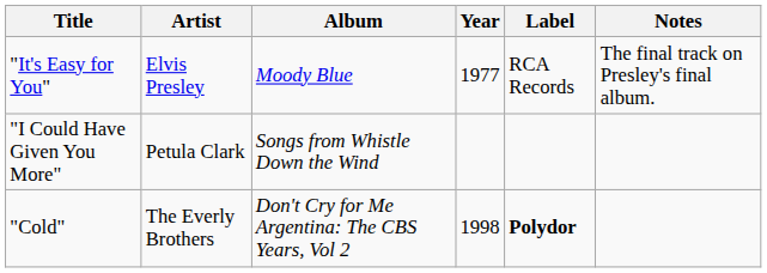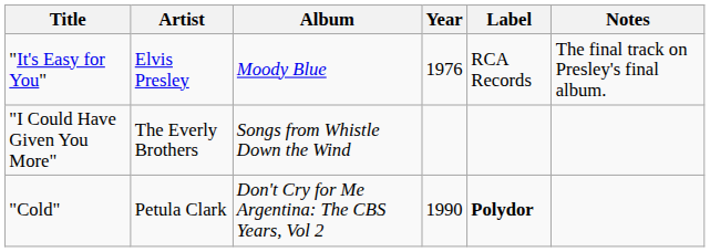 <table class="wikitable">
 <tr>
 <th>Title</th>
 <th>Artist</th>
 <th>Album</th>
 <th>Year</th>
 <th>Label</th>
 <th>Notes</th>
 </tr>
 <tr>
 <td>"<a href='#'>It's Easy for You</a>"</td>
 <td><a href='#'>Elvis Presley</a></td>
 <td><em><a href='#'>Moody Blue</a></em></td>
-<td>1977</td>
+<td>1976</td>
 <td>RCA Records</td>
 <td>The final track on Presley's final album.</td>
 </tr>
 <tr>
 <td>"I Could Have Given You More"</td>
-<td>Petula Clark</td>
+<td>The Everly Brothers</td>
 <td><em>Songs from Whistle Down the Wind</em></td>
 <td></td>
 <td></td>
 <td></td>
 </tr>
 <tr>
 <td>"Cold"</td>
-<td>The Everly Brothers</td>
+<td>Petula Clark</td>
 <td><em>Don't Cry for Me Argentina: The CBS Years, Vol 2</em></td>
-<td>1998</td>
+<td>1990</td>
 <td><strong>Polydor</strong></td>
 <td></td>
 </tr>
 </table>
